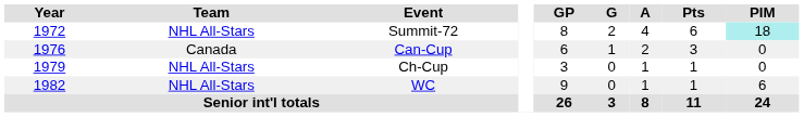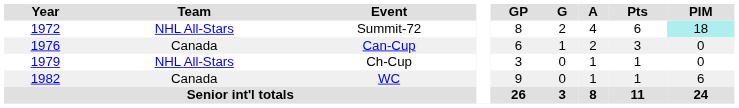 <table border="0" cellpadding="1" cellspacing="0" ID="Table3" style="text-align:center; width:55em">
 <tr bgcolor="#e0e0e0">
 <th>Year</th>
 <th>Team</th>
 <th>Event</th>
 <th rowspan="99" bgcolor="#ffffff"> </th>
 <th>GP</th>
 <th>G</th>
 <th>A</th>
 <th>Pts</th>
 <th>PIM</th>
 </tr>
 <tr>
 <td><a href='#'>1972</a></td>
 <td><a href='#'>NHL All-Stars</a></td>
 <td>Summit-72</td>
 <td>8</td>
 <td>2</td>
 <td>4</td>
 <td>6</td>
 <td style="background: paleturquoise;">18</td>
 </tr>
 <tr bgcolor="#f0f0f0">
 <td><a href='#'>1976</a></td>
 <td>Canada</td>
 <td><a href='#'>Can-Cup</a></td>
 <td>6</td>
 <td>1</td>
 <td>2</td>
 <td>3</td>
 <td>0</td>
 </tr>
 <tr>
 <td><a href='#'>1979</a></td>
 <td><a href='#'>NHL All-Stars</a></td>
 <td>Ch-Cup</td>
 <td>3</td>
 <td>0</td>
 <td>1</td>
 <td>1</td>
 <td>0</td>
 </tr>
 <tr bgcolor="#f0f0f0">
 <td><a href='#'>1982</a></td>
-<td><a href='#'>NHL All-Stars</a></td>
+<td>Canada</td>
 <td><a href='#'>WC</a></td>
 <td>9</td>
 <td>0</td>
 <td>1</td>
 <td>1</td>
 <td>6</td>
 </tr>
 <tr bgcolor="#e0e0e0">
 <th colspan=3>Senior int'l totals</th>
 <th>26</th>
 <th>3</th>
 <th>8</th>
 <th>11</th>
 <th>24</th>
 </tr>
 </table>
